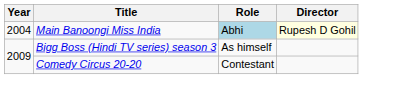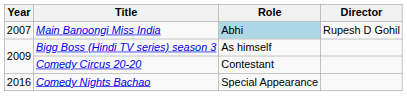 <table class="wikitable">
 <tr>
 <th>Year</th>
 <th>Title</th>
 <th>Role</th>
 <th>Director</th>
 </tr>
 <tr>
-<td>2004</td>
+<td>2007</td>
 <td><em><a href='#'>Main Banoongi Miss India</a></em></td>
 <td style="background: lightblue;">Abhi</td>
-<td style="background: lightyellow;">Rupesh D Gohil</td>
+<td>Rupesh D Gohil</td>
 </tr>
 <tr>
 <td rowspan="2">2009</td>
 <td><em><a href='#'>Bigg Boss (Hindi TV series) season 3</a></em></td>
 <td>As himself</td>
 <td></td>
 </tr>
 <tr>
 <td><em><a href='#'>Comedy Circus 20-20</a></em></td>
 <td>Contestant</td>
 <td></td>
 </tr>
+<tr>
+<td>2016</td>
+<td><em><a href='#'>Comedy Nights Bachao</a></em></td>
+<td>Special Appearance</td>
+<td></td>
+</tr>
 </table>
